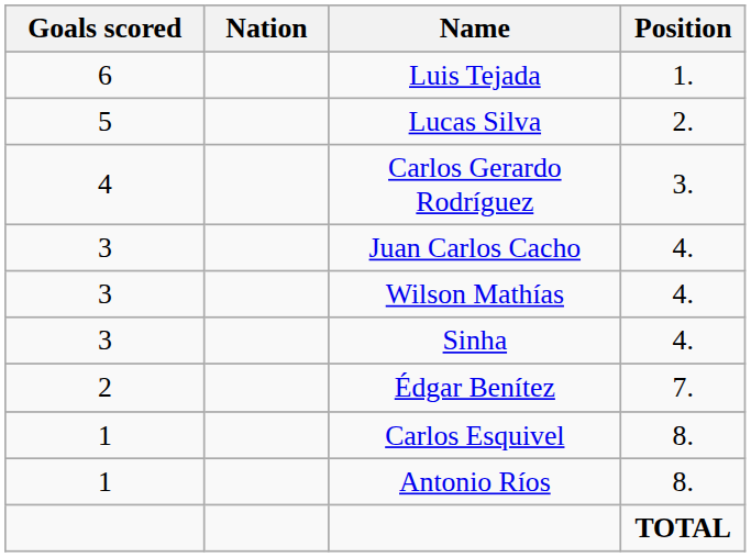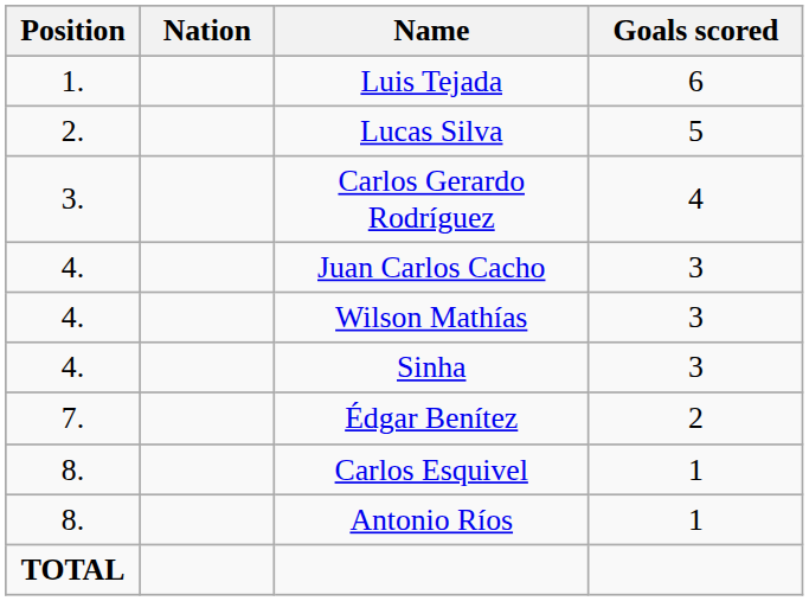 <table class="wikitable" style="font-size: 95%; text-align: center;">
 <tr>
-<th width=100>Goals scored</th>
+<th width=60>Position</th>
 <th width=60>Nation</th>
 <th width=150>Name</th>
-<th width=60>Position</th>
+<th width=100>Goals scored</th>
 </tr>
 <tr>
-<td>6</td>
+<td>1.</td>
 <td></td>
 <td><a href='#'>Luis Tejada</a></td>
-<td>1.</td>
+<td>6</td>
 </tr>
 <tr>
-<td>5</td>
+<td>2.</td>
 <td></td>
 <td><a href='#'>Lucas Silva</a></td>
-<td>2.</td>
+<td>5</td>
 </tr>
 <tr>
-<td>4</td>
+<td>3.</td>
 <td></td>
 <td><a href='#'>Carlos Gerardo Rodríguez</a></td>
-<td>3.</td>
+<td>4</td>
 </tr>
 <tr>
-<td>3</td>
+<td>4.</td>
 <td></td>
 <td><a href='#'>Juan Carlos Cacho</a></td>
-<td>4.</td>
+<td>3</td>
 </tr>
 <tr>
-<td>3</td>
+<td>4.</td>
 <td></td>
 <td><a href='#'>Wilson Mathías</a></td>
-<td>4.</td>
+<td>3</td>
 </tr>
 <tr>
-<td>3</td>
+<td>4.</td>
 <td></td>
 <td><a href='#'>Sinha</a></td>
-<td>4.</td>
+<td>3</td>
 </tr>
 <tr>
-<td>2</td>
+<td>7.</td>
 <td></td>
 <td><a href='#'>Édgar Benítez</a></td>
-<td>7.</td>
+<td>2</td>
 </tr>
 <tr>
-<td>1</td>
+<td>8.</td>
 <td></td>
 <td><a href='#'>Carlos Esquivel</a></td>
-<td>8.</td>
+<td>1</td>
 </tr>
 <tr>
-<td>1</td>
+<td>8.</td>
 <td></td>
 <td><a href='#'>Antonio Ríos</a></td>
-<td>8.</td>
+<td>1</td>
 </tr>
 <tr>
+<td><strong>TOTAL</strong></td>
 <td></td>
 <td></td>
 <td></td>
-<td><strong>TOTAL</strong></td>
 </tr>
 </table>
